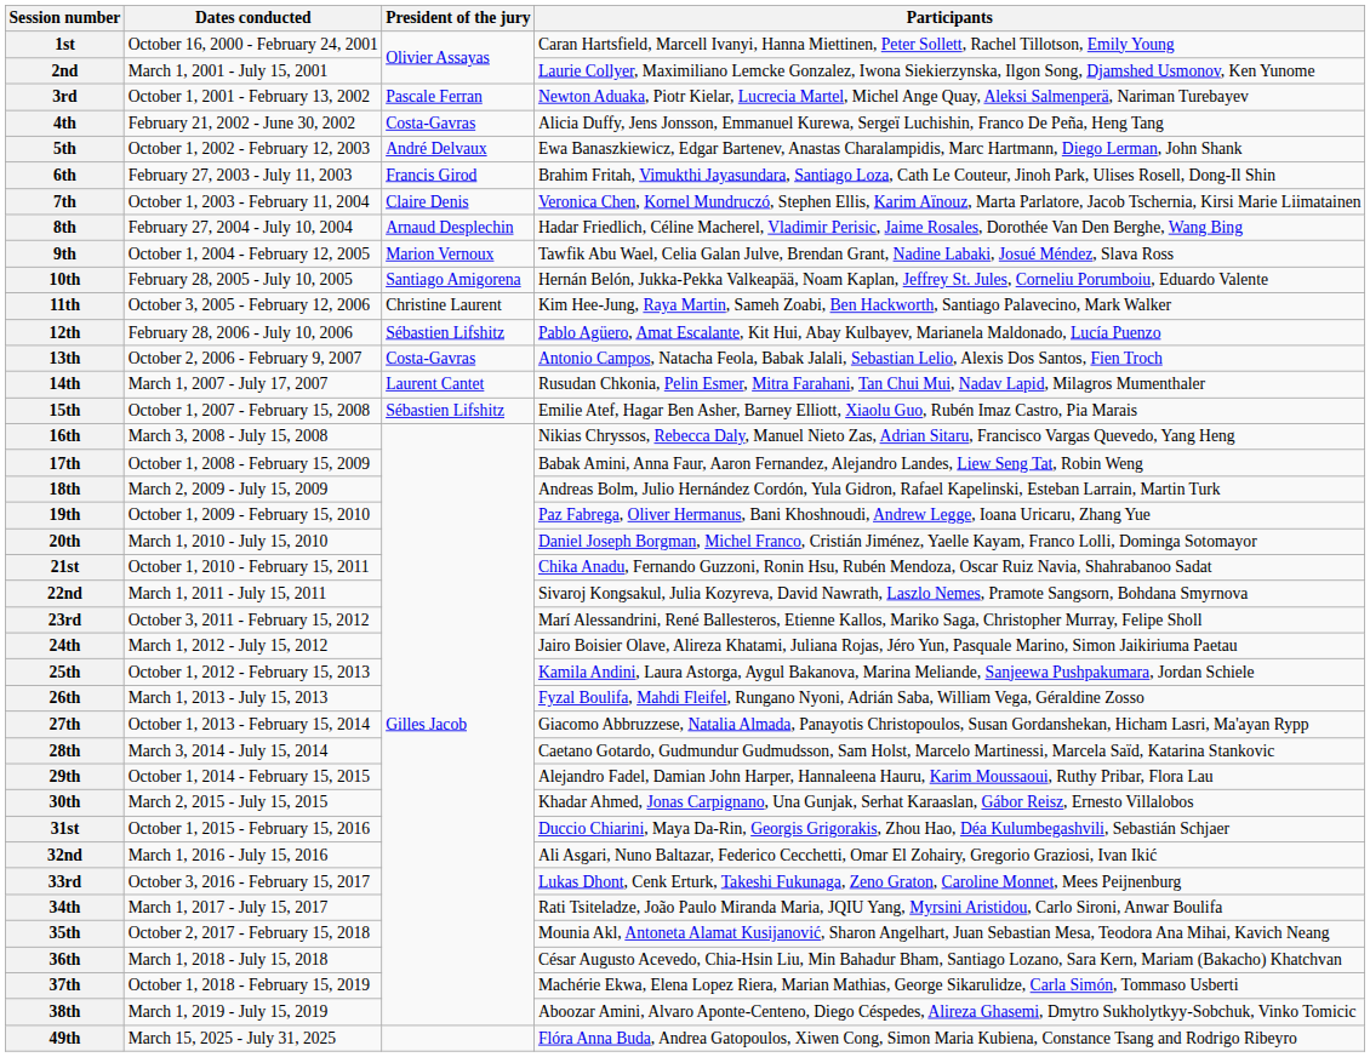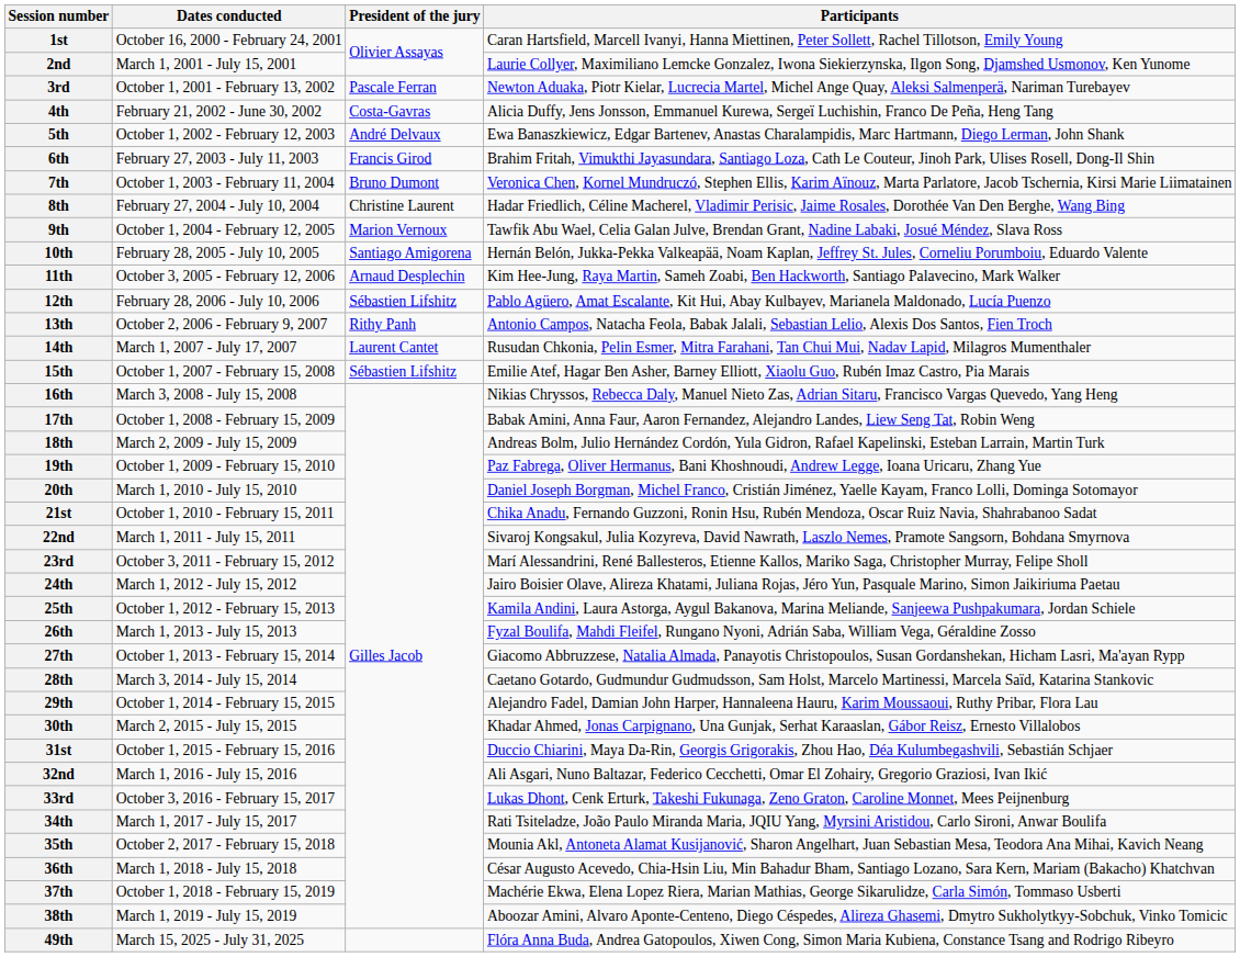 <table class="wikitable">
 <tr>
 <th>Session number</th>
 <th>Dates conducted</th>
 <th>President of the jury</th>
 <th>Participants</th>
 </tr>
 <tr>
 <th>1st</th>
 <td>October 16, 2000 - February 24, 2001</td>
 <td rowspan="2"><a href='#'>Olivier Assayas</a></td>
 <td>Caran Hartsfield, Marcell Ivanyi, Hanna Miettinen, <a href='#'>Peter Sollett</a>, Rachel Tillotson, <a href='#'>Emily Young</a></td>
 </tr>
 <tr>
 <th>2nd</th>
 <td>March 1, 2001 - July 15, 2001</td>
 <td><a href='#'>Laurie Collyer</a>, Maximiliano Lemcke Gonzalez, Iwona Siekierzynska, Ilgon Song, <a href='#'>Djamshed Usmonov</a>, Ken Yunome</td>
 </tr>
 <tr>
 <th>3rd</th>
 <td>October 1, 2001 - February 13, 2002</td>
 <td><a href='#'>Pascale Ferran</a></td>
 <td><a href='#'>Newton Aduaka</a>, Piotr Kielar, <a href='#'>Lucrecia Martel</a>, Michel Ange Quay, <a href='#'>Aleksi Salmenperä</a>, Nariman Turebayev</td>
 </tr>
 <tr>
 <th>4th</th>
 <td>February 21, 2002 - June 30, 2002</td>
 <td><a href='#'>Costa-Gavras</a></td>
 <td>Alicia Duffy, Jens Jonsson, Emmanuel Kurewa, Sergeï Luchishin, Franco De Peña, Heng Tang</td>
 </tr>
 <tr>
 <th>5th</th>
 <td>October 1, 2002 - February 12, 2003</td>
 <td><a href='#'>André Delvaux</a></td>
 <td>Ewa Banaszkiewicz, Edgar Bartenev, Anastas Charalampidis, Marc Hartmann, <a href='#'>Diego Lerman</a>, John Shank</td>
 </tr>
 <tr>
 <th>6th</th>
 <td>February 27, 2003 - July 11, 2003</td>
 <td><a href='#'>Francis Girod</a></td>
 <td>Brahim Fritah, <a href='#'>Vimukthi Jayasundara</a>, <a href='#'>Santiago Loza</a>, Cath Le Couteur, Jinoh Park, Ulises Rosell, Dong-Il Shin</td>
 </tr>
 <tr>
 <th>7th</th>
 <td>October 1, 2003 - February 11, 2004</td>
-<td><a href='#'>Claire Denis</a></td>
+<td><a href='#'>Bruno Dumont</a></td>
 <td><a href='#'>Veronica Chen</a>, <a href='#'>Kornel Mundruczó</a>, Stephen Ellis, <a href='#'>Karim Aïnouz</a>, Marta Parlatore, Jacob Tschernia, Kirsi Marie Liimatainen</td>
 </tr>
 <tr>
 <th>8th</th>
 <td>February 27, 2004 - July 10, 2004</td>
-<td><a href='#'>Arnaud Desplechin</a></td>
+<td>Christine Laurent</td>
 <td>Hadar Friedlich, Céline Macherel, <a href='#'>Vladimir Perisic</a>, <a href='#'>Jaime Rosales</a>, Dorothée Van Den Berghe, <a href='#'>Wang Bing</a></td>
 </tr>
 <tr>
 <th>9th</th>
 <td>October 1, 2004 - February 12, 2005</td>
 <td><a href='#'>Marion Vernoux</a></td>
 <td>Tawfik Abu Wael, Celia Galan Julve, Brendan Grant, <a href='#'>Nadine Labaki</a>, <a href='#'>Josué Méndez</a>, Slava Ross</td>
 </tr>
 <tr>
 <th>10th</th>
 <td>February 28, 2005 - July 10, 2005</td>
 <td><a href='#'>Santiago Amigorena</a></td>
 <td>Hernán Belón, Jukka-Pekka Valkeapää, Noam Kaplan, <a href='#'>Jeffrey St. Jules</a>, <a href='#'>Corneliu Porumboiu</a>, Eduardo Valente</td>
 </tr>
 <tr>
 <th>11th</th>
 <td>October 3, 2005 - February 12, 2006</td>
-<td>Christine Laurent</td>
+<td><a href='#'>Arnaud Desplechin</a></td>
 <td>Kim Hee-Jung, <a href='#'>Raya Martin</a>, Sameh Zoabi, <a href='#'>Ben Hackworth</a>, Santiago Palavecino, Mark Walker</td>
 </tr>
 <tr>
 <th>12th</th>
 <td>February 28, 2006 - July 10, 2006</td>
 <td><a href='#'>Sébastien Lifshitz</a></td>
 <td><a href='#'>Pablo Agüero</a>, <a href='#'>Amat Escalante</a>, Kit Hui, Abay Kulbayev, Marianela Maldonado, <a href='#'>Lucía Puenzo</a></td>
 </tr>
 <tr>
 <th>13th</th>
 <td>October 2, 2006 - February 9, 2007</td>
-<td><a href='#'>Costa-Gavras</a></td>
+<td><a href='#'>Rithy Panh</a></td>
 <td><a href='#'>Antonio Campos</a>, Natacha Feola, Babak Jalali, <a href='#'>Sebastian Lelio</a>, Alexis Dos Santos, <a href='#'>Fien Troch</a></td>
 </tr>
 <tr>
 <th>14th</th>
 <td>March 1, 2007 - July 17, 2007</td>
 <td><a href='#'>Laurent Cantet</a></td>
 <td>Rusudan Chkonia, <a href='#'>Pelin Esmer</a>, <a href='#'>Mitra Farahani</a>, <a href='#'>Tan Chui Mui</a>, <a href='#'>Nadav Lapid</a>, Milagros Mumenthaler</td>
 </tr>
 <tr>
 <th>15th</th>
 <td>October 1, 2007 - February 15, 2008</td>
 <td><a href='#'>Sébastien Lifshitz</a></td>
 <td>Emilie Atef, Hagar Ben Asher, Barney Elliott, <a href='#'>Xiaolu Guo</a>, Rubén Imaz Castro, Pia Marais</td>
 </tr>
 <tr>
 <th>16th</th>
 <td>March 3, 2008 - July 15, 2008</td>
 <td rowspan="23"><a href='#'>Gilles Jacob</a></td>
 <td>Nikias Chryssos, <a href='#'>Rebecca Daly</a>, Manuel Nieto Zas, <a href='#'>Adrian Sitaru</a>, Francisco Vargas Quevedo, Yang Heng</td>
 </tr>
 <tr>
 <th>17th</th>
 <td>October 1, 2008 - February 15, 2009</td>
 <td>Babak Amini, Anna Faur, Aaron Fernandez, Alejandro Landes, <a href='#'>Liew Seng Tat</a>, Robin Weng</td>
 </tr>
 <tr>
 <th>18th</th>
 <td>March 2, 2009 - July 15, 2009</td>
 <td>Andreas Bolm, Julio Hernández Cordón, Yula Gidron, Rafael Kapelinski, Esteban Larrain, Martin Turk</td>
 </tr>
 <tr>
 <th>19th</th>
 <td>October 1, 2009 - February 15, 2010</td>
 <td><a href='#'>Paz Fabrega</a>, <a href='#'>Oliver Hermanus</a>, Bani Khoshnoudi, <a href='#'>Andrew Legge</a>, Ioana Uricaru, Zhang Yue</td>
 </tr>
 <tr>
 <th>20th</th>
 <td>March 1, 2010 - July 15, 2010</td>
 <td><a href='#'>Daniel Joseph Borgman</a>, <a href='#'>Michel Franco</a>, Cristián Jiménez, Yaelle Kayam, Franco Lolli, Dominga Sotomayor</td>
 </tr>
 <tr>
 <th>21st</th>
 <td>October 1, 2010 - February 15, 2011</td>
 <td><a href='#'>Chika Anadu</a>, Fernando Guzzoni, Ronin Hsu, Rubén Mendoza, Oscar Ruiz Navia, Shahrabanoo Sadat</td>
 </tr>
 <tr>
 <th>22nd</th>
 <td>March 1, 2011 - July 15, 2011</td>
 <td>Sivaroj Kongsakul, Julia Kozyreva, David Nawrath, <a href='#'>Laszlo Nemes</a>, Pramote Sangsorn, Bohdana Smyrnova</td>
 </tr>
 <tr>
 <th>23rd</th>
 <td>October 3, 2011 - February 15, 2012</td>
 <td>Marí Alessandrini, René Ballesteros, Etienne Kallos, Mariko Saga, Christopher Murray, Felipe Sholl</td>
 </tr>
 <tr>
 <th>24th</th>
 <td>March 1, 2012 - July 15, 2012</td>
 <td>Jairo Boisier Olave, Alireza Khatami, Juliana Rojas, Jéro Yun, Pasquale Marino, Simon Jaikiriuma Paetau</td>
 </tr>
 <tr>
 <th>25th</th>
 <td>October 1, 2012 - February 15, 2013</td>
 <td><a href='#'>Kamila Andini</a>, Laura Astorga, Aygul Bakanova, Marina Meliande, <a href='#'>Sanjeewa Pushpakumara</a>, Jordan Schiele</td>
 </tr>
 <tr>
 <th>26th</th>
 <td>March 1, 2013 - July 15, 2013</td>
 <td><a href='#'>Fyzal Boulifa</a>, <a href='#'>Mahdi Fleifel</a>, Rungano Nyoni, Adrián Saba, William Vega, Géraldine Zosso</td>
 </tr>
 <tr>
 <th>27th</th>
 <td>October 1, 2013 - February 15, 2014</td>
 <td>Giacomo Abbruzzese, <a href='#'>Natalia Almada</a>, Panayotis Christopoulos, Susan Gordanshekan, Hicham Lasri, Ma'ayan Rypp</td>
 </tr>
 <tr>
 <th>28th</th>
 <td>March 3, 2014 - July 15, 2014</td>
 <td>Caetano Gotardo, Gudmundur Gudmudsson, Sam Holst, Marcelo Martinessi, Marcela Saïd, Katarina Stankovic</td>
 </tr>
 <tr>
 <th>29th</th>
 <td>October 1, 2014 - February 15, 2015</td>
 <td>Alejandro Fadel, Damian John Harper, Hannaleena Hauru, <a href='#'>Karim Moussaoui</a>, Ruthy Pribar, Flora Lau</td>
 </tr>
 <tr>
 <th>30th</th>
 <td>March 2, 2015 - July 15, 2015</td>
 <td>Khadar Ahmed, <a href='#'>Jonas Carpignano</a>, Una Gunjak, Serhat Karaaslan, <a href='#'>Gábor Reisz</a>, Ernesto Villalobos</td>
 </tr>
 <tr>
 <th>31st</th>
 <td>October 1, 2015 - February 15, 2016</td>
 <td><a href='#'>Duccio Chiarini</a>, Maya Da-Rin, <a href='#'>Georgis Grigorakis</a>, Zhou Hao, <a href='#'>Déa Kulumbegashvili</a>, Sebastián Schjaer</td>
 </tr>
 <tr>
 <th>32nd</th>
 <td>March 1, 2016 - July 15, 2016</td>
 <td>Ali Asgari, Nuno Baltazar, Federico Cecchetti, Omar El Zohairy, Gregorio Graziosi, Ivan Ikić</td>
 </tr>
 <tr>
 <th>33rd</th>
 <td>October 3, 2016 - February 15, 2017</td>
 <td><a href='#'>Lukas Dhont</a>, Cenk Erturk, <a href='#'>Takeshi Fukunaga</a>, <a href='#'>Zeno Graton</a>, <a href='#'>Caroline Monnet</a>, Mees Peijnenburg</td>
 </tr>
 <tr>
 <th>34th</th>
 <td>March 1, 2017 - July 15, 2017</td>
 <td>Rati Tsiteladze, João Paulo Miranda Maria, JQIU Yang, <a href='#'>Myrsini Aristidou</a>, Carlo Sironi, Anwar Boulifa</td>
 </tr>
 <tr>
 <th>35th</th>
 <td>October 2, 2017 - February 15, 2018</td>
 <td>Mounia Akl, <a href='#'>Antoneta Alamat Kusijanović</a>, Sharon Angelhart, Juan Sebastian Mesa, Teodora Ana Mihai, Kavich Neang</td>
 </tr>
 <tr>
 <th>36th</th>
 <td>March 1, 2018 - July 15, 2018</td>
 <td>César Augusto Acevedo, Chia-Hsin Liu, Min Bahadur Bham, Santiago Lozano, Sara Kern, Mariam (Bakacho) Khatchvan</td>
 </tr>
 <tr>
 <th>37th</th>
 <td>October 1, 2018 - February 15, 2019</td>
 <td>Machérie Ekwa, Elena Lopez Riera, Marian Mathias, George Sikarulidze, <a href='#'>Carla Simón</a>, Tommaso Usberti</td>
 </tr>
 <tr>
 <th>38th</th>
 <td>March 1, 2019 - July 15, 2019</td>
 <td>Aboozar Amini, Alvaro Aponte-Centeno, Diego Céspedes, <a href='#'>Alireza Ghasemi</a>, Dmytro Sukholytkyy-Sobchuk, Vinko Tomicic</td>
 </tr>
 <tr>
 <th>49th</th>
 <td>March 15, 2025 - July 31, 2025</td>
 <td></td>
 <td><a href='#'>Flóra Anna Buda</a>, Andrea Gatopoulos, Xiwen Cong, Simon Maria Kubiena, Constance Tsang and Rodrigo Ribeyro</td>
 </tr>
 </table>
